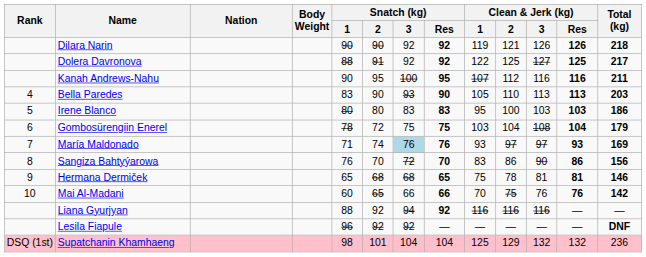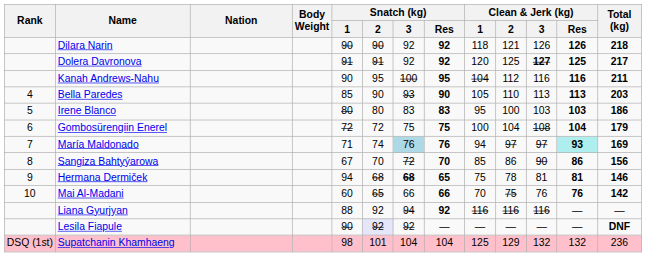 <table class = "wikitable" style="text-align:center;">
 <tr>
 <th rowspan=2>Rank</th>
 <th rowspan=2 width=200>Name</th>
 <th rowspan=2 width=150>Nation</th>
 <th rowspan=2 width=50>Body Weight</th>
 <th colspan=4>Snatch (kg)</th>
 <th colspan=4>Clean & Jerk (kg)</th>
 <th rowspan=2 width=60>Total (kg)</th>
 </tr>
 <tr>
 <th width=40>1</th>
 <th width=40>2</th>
 <th width=40>3</th>
 <th width=55>Res</th>
 <th width=40>1</th>
 <th width=40>2</th>
 <th width=40>3</th>
 <th width=55>Res</th>
 </tr>
 <tr>
 <td></td>
 <td align=left><a href='#'>Dilara Narin</a></td>
 <td align=left></td>
 <td></td>
 <td><s>90</s></td>
 <td><s>90</s></td>
 <td>92</td>
 <td><strong>92</strong></td>
-<td>119</td>
+<td>118</td>
 <td>121</td>
 <td>126</td>
 <td><strong>126</strong></td>
 <td><strong>218</strong></td>
 </tr>
 <tr>
 <td></td>
 <td align=left><a href='#'>Dolera Davronova</a></td>
 <td align=left></td>
 <td></td>
-<td><s>88</s></td>
+<td><s>91</s></td>
 <td><s>91</s></td>
 <td>92</td>
 <td><strong>92</strong></td>
-<td>122</td>
+<td>120</td>
 <td>125</td>
-<td><s>127</s></td>
+<td><strong><s>127</s></strong></td>
 <td><strong>125</strong></td>
 <td><strong>217</strong></td>
 </tr>
 <tr>
 <td></td>
 <td align=left><a href='#'>Kanah Andrews-Nahu</a></td>
 <td align=left></td>
 <td></td>
 <td>90</td>
 <td>95</td>
 <td><s>100</s></td>
 <td><strong>95</strong></td>
-<td><s>107</s></td>
+<td><s>104</s></td>
 <td>112</td>
 <td>116</td>
 <td><strong>116</strong></td>
 <td><strong>211</strong></td>
 </tr>
 <tr>
 <td>4</td>
 <td align=left><a href='#'>Bella Paredes</a></td>
 <td align=left></td>
 <td></td>
-<td>83</td>
+<td>85</td>
 <td>90</td>
 <td><s>93</s></td>
 <td><strong>90</strong></td>
 <td>105</td>
 <td>110</td>
 <td>113</td>
 <td><strong>113</strong></td>
 <td><strong>203</strong></td>
 </tr>
 <tr>
 <td>5</td>
 <td align=left><a href='#'>Irene Blanco</a></td>
 <td align=left></td>
 <td></td>
 <td><s>80</s></td>
 <td>80</td>
 <td>83</td>
 <td><strong>83</strong></td>
 <td>95</td>
 <td>100</td>
 <td>103</td>
 <td><strong>103</strong></td>
 <td><strong>186</strong></td>
 </tr>
 <tr>
 <td>6</td>
 <td align=left><a href='#'>Gombosürengiin Enerel</a></td>
 <td align=left></td>
 <td></td>
-<td><s>78</s></td>
+<td><s>72</s></td>
 <td>72</td>
 <td>75</td>
 <td><strong>75</strong></td>
-<td>103</td>
+<td>100</td>
 <td>104</td>
 <td><s>108</s></td>
 <td><strong>104</strong></td>
 <td><strong>179</strong></td>
 </tr>
 <tr>
 <td>7</td>
 <td align=left><a href='#'>María Maldonado</a></td>
 <td align=left></td>
 <td></td>
 <td>71</td>
 <td>74</td>
 <td style="background: lightblue;">76</td>
 <td><strong>76</strong></td>
-<td>93</td>
+<td>94</td>
 <td><s>97</s></td>
 <td><s>97</s></td>
-<td><strong>93</strong></td>
+<td style="background: paleturquoise;"><strong>93</strong></td>
 <td><strong>169</strong></td>
 </tr>
 <tr>
 <td>8</td>
 <td align=left><a href='#'>Sangiza Bahtyýarowa</a></td>
 <td align=left></td>
 <td></td>
-<td>76</td>
+<td>67</td>
 <td>70</td>
 <td><s>72</s></td>
 <td><strong>70</strong></td>
-<td>83</td>
+<td>85</td>
 <td>86</td>
 <td><s>90</s></td>
 <td><strong>86</strong></td>
 <td><strong>156</strong></td>
 </tr>
 <tr>
 <td>9</td>
 <td align=left><a href='#'>Hermana Dermiček</a></td>
 <td align=left></td>
 <td></td>
-<td>65</td>
+<td>94</td>
 <td><s>68</s></td>
-<td><s>68</s></td>
+<td><strong><s>68</s></strong></td>
 <td><strong>65</strong></td>
 <td>75</td>
 <td>78</td>
 <td>81</td>
 <td><strong>81</strong></td>
 <td><strong>146</strong></td>
 </tr>
 <tr>
 <td>10</td>
 <td align=left><a href='#'>Mai Al-Madani</a></td>
 <td align=left></td>
 <td></td>
 <td>60</td>
 <td><s>65</s></td>
 <td>66</td>
 <td><strong>66</strong></td>
 <td>70</td>
 <td><s>75</s></td>
 <td>76</td>
 <td><strong>76</strong></td>
 <td><strong>142</strong></td>
 </tr>
 <tr>
 <td></td>
 <td align=left><a href='#'>Liana Gyurjyan</a></td>
 <td align=left></td>
 <td></td>
 <td>88</td>
 <td>92</td>
 <td><s>94</s></td>
 <td><strong>92</strong></td>
 <td><s>116</s></td>
 <td><s>116</s></td>
 <td><s>116</s></td>
 <td>—</td>
 <td>—</td>
 </tr>
 <tr>
 <td></td>
 <td align=left><a href='#'>Lesila Fiapule</a></td>
 <td align=left></td>
 <td></td>
-<td><s>96</s></td>
-<td><s>92</s></td>
+<td><s>90</s></td>
+<td style="background: lavender;"><s>92</s></td>
 <td><s>92</s></td>
 <td>—</td>
 <td>—</td>
 <td>—</td>
 <td>—</td>
 <td>—</td>
 <td><strong>DNF</strong></td>
 </tr>
 <tr bgcolor=pink>
 <td>DSQ (1st)</td>
 <td align=left><a href='#'>Supatchanin Khamhaeng</a></td>
 <td align=left></td>
 <td></td>
 <td>98</td>
 <td>101</td>
 <td>104</td>
 <td>104</td>
 <td>125</td>
 <td>129</td>
 <td>132</td>
 <td>132</td>
 <td>236</td>
 </tr>
 </table>
